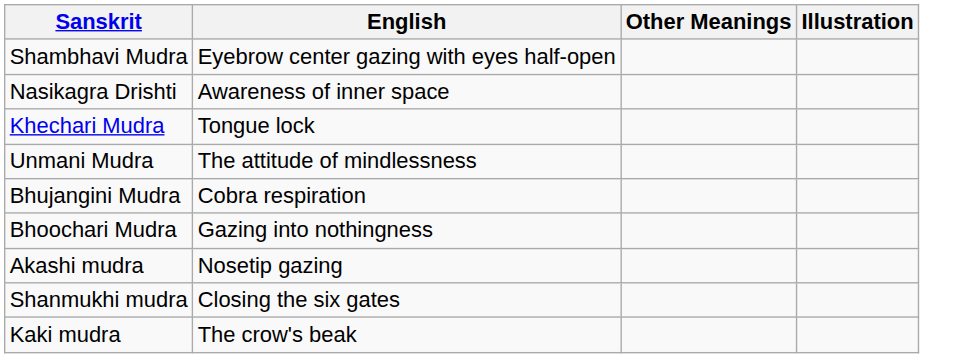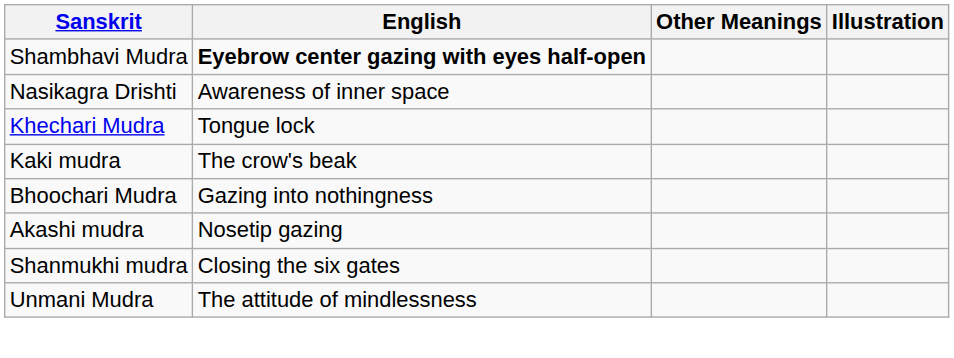 <table class="wikitable">
 <tr>
 <th><a href='#'>Sanskrit</a></th>
 <th>English</th>
 <th>Other Meanings</th>
 <th>Illustration</th>
 </tr>
 <tr>
 <td>Shambhavi Mudra</td>
-<td>Eyebrow center gazing with eyes half-open</td>
+<td><strong>Eyebrow center gazing with eyes half-open</strong></td>
 <td></td>
 <td></td>
 </tr>
 <tr>
 <td>Nasikagra Drishti</td>
 <td>Awareness of inner space</td>
 <td></td>
 <td></td>
 </tr>
 <tr>
 <td><a href='#'>Khechari Mudra</a></td>
 <td>Tongue lock</td>
 <td></td>
 <td></td>
 </tr>
 <tr>
-<td>Unmani Mudra</td>
-<td>The attitude of mindlessness</td>
-<td></td>
-<td></td>
-</tr>
-<tr>
-<td>Bhujangini Mudra</td>
-<td>Cobra respiration</td>
+<td>Kaki mudra</td>
+<td>The crow's beak</td>
 <td></td>
 <td></td>
 </tr>
 <tr>
 <td>Bhoochari Mudra</td>
 <td>Gazing into nothingness</td>
 <td></td>
 <td></td>
 </tr>
 <tr>
 <td>Akashi mudra</td>
 <td>Nosetip gazing</td>
 <td></td>
 <td></td>
 </tr>
 <tr>
 <td>Shanmukhi mudra</td>
 <td>Closing the six gates</td>
 <td></td>
 <td></td>
 </tr>
 <tr>
-<td>Kaki mudra</td>
-<td>The crow's beak</td>
+<td>Unmani Mudra</td>
+<td>The attitude of mindlessness</td>
 <td></td>
 <td></td>
 </tr>
 </table>
